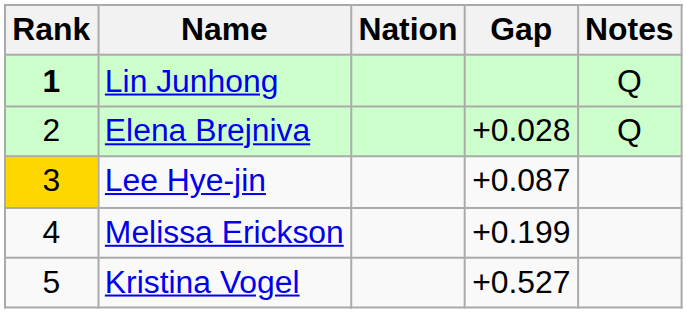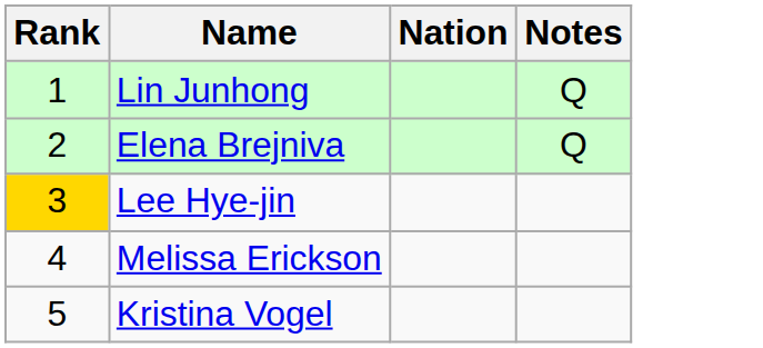 <table class="wikitable sortable" style="text-align:center">
 <tr>
 <th>Rank</th>
 <th>Name</th>
 <th>Nation</th>
-<th>Gap</th>
 <th>Notes</th>
 </tr>
 <tr bgcolor=ccffcc>
-<td><strong>1</strong></td>
+<td>1</td>
 <td align=left><a href='#'>Lin Junhong</a></td>
 <td align=left></td>
-<td></td>
 <td>Q</td>
 </tr>
 <tr bgcolor=ccffcc>
 <td>2</td>
 <td align=left><a href='#'>Elena Brejniva</a></td>
 <td align=left></td>
-<td>+0.028</td>
 <td>Q</td>
 </tr>
 <tr>
 <td style="background: gold;">3</td>
 <td align=left><a href='#'>Lee Hye-jin</a></td>
 <td align=left></td>
-<td>+0.087</td>
 <td></td>
 </tr>
 <tr>
 <td>4</td>
 <td align=left><a href='#'>Melissa Erickson</a></td>
 <td align=left></td>
-<td>+0.199</td>
 <td></td>
 </tr>
 <tr>
 <td>5</td>
 <td align=left><a href='#'>Kristina Vogel</a></td>
 <td align=left></td>
-<td>+0.527</td>
 <td></td>
 </tr>
 </table>
